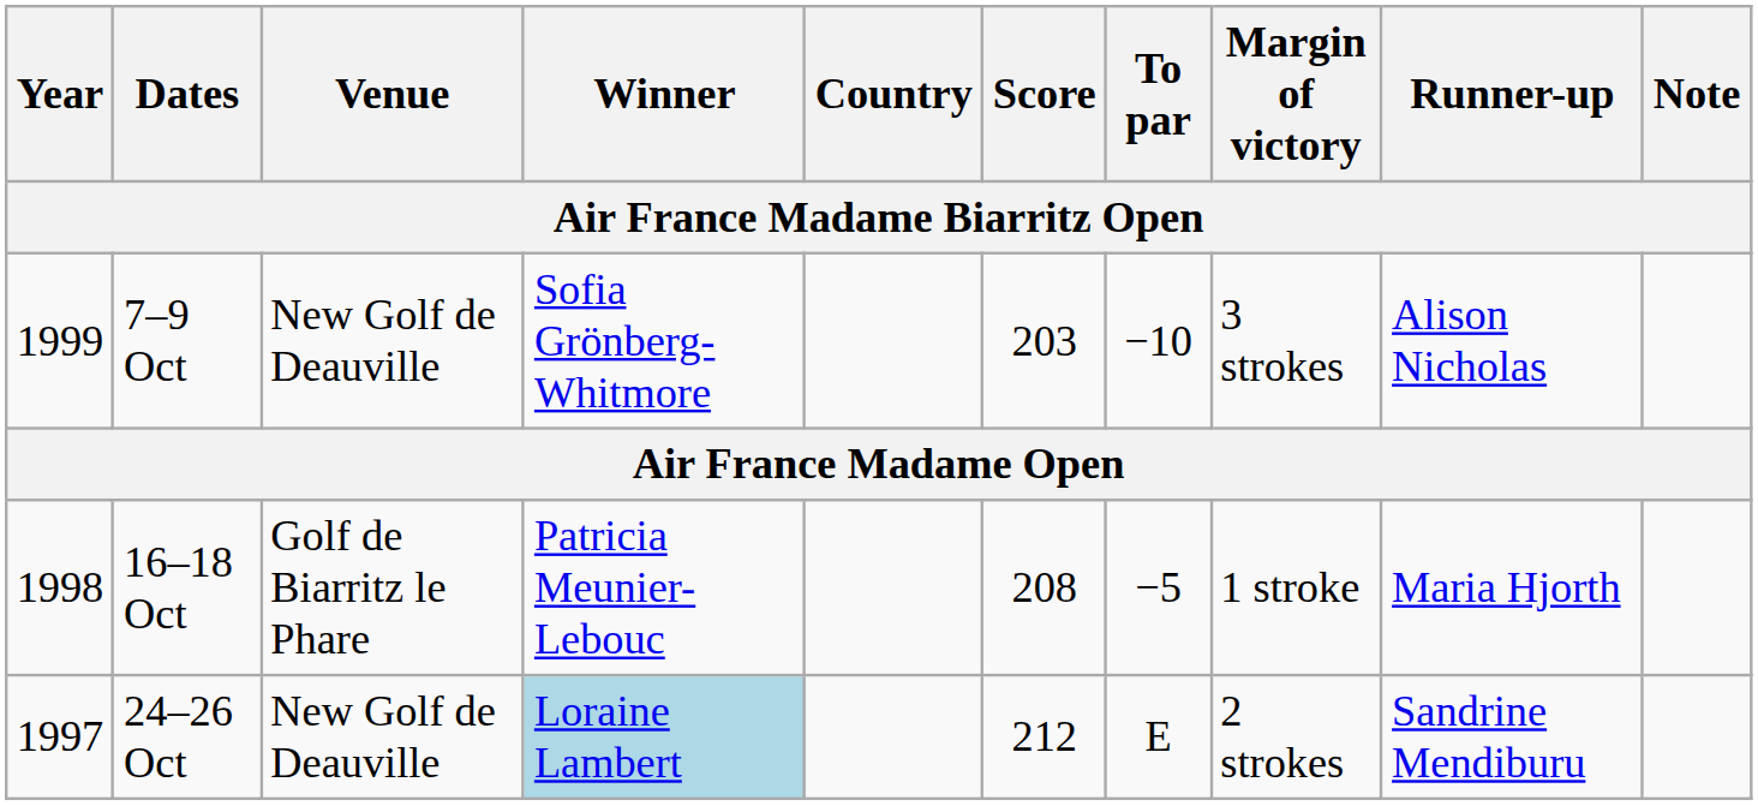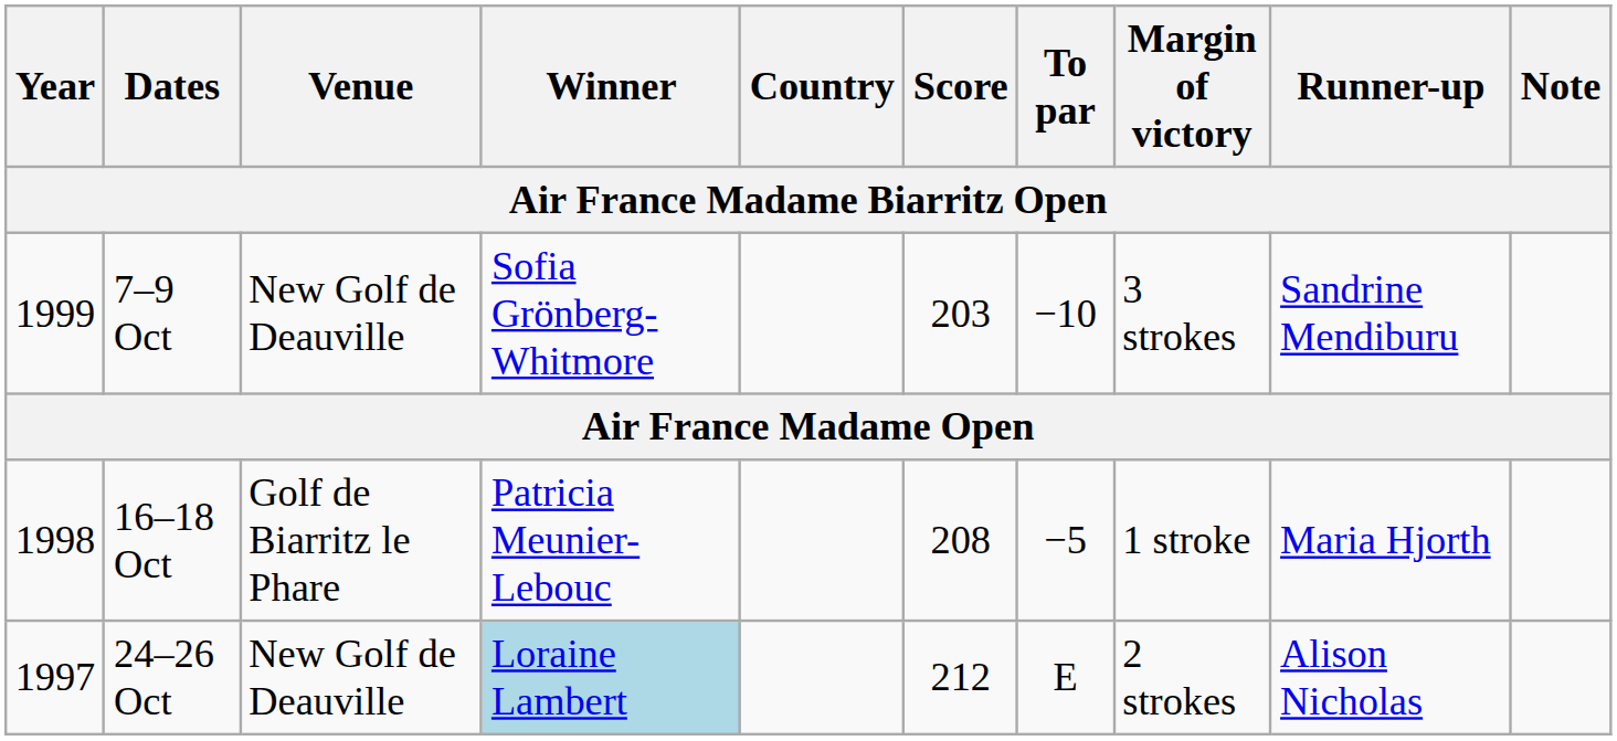 <table class=wikitable style="font-size:95%">
 <tr>
 <th>Year</th>
 <th>Dates</th>
 <th>Venue</th>
 <th>Winner</th>
 <th>Country</th>
 <th>Score</th>
 <th>To par</th>
 <th>Margin<br>of victory</th>
 <th>Runner-up</th>
 <th>Note</th>
 </tr>
 <tr>
 <th colspan=10>Air France Madame Biarritz Open</th>
 </tr>
 <tr>
 <td>1999</td>
 <td>7–9 Oct</td>
 <td>New Golf de Deauville</td>
 <td><a href='#'>Sofia Grönberg-Whitmore</a></td>
 <td></td>
 <td align=center>203</td>
 <td align=center>−10</td>
 <td>3 strokes</td>
-<td> <a href='#'>Alison Nicholas</a></td>
+<td> <a href='#'>Sandrine Mendiburu</a></td>
 <td></td>
 </tr>
 <tr>
 <th colspan=10>Air France Madame Open</th>
 </tr>
 <tr>
 <td>1998</td>
 <td>16–18 Oct</td>
 <td>Golf de Biarritz le Phare</td>
 <td><a href='#'>Patricia Meunier-Lebouc</a></td>
 <td></td>
 <td align=center>208</td>
 <td align=center>−5</td>
 <td>1 stroke</td>
 <td> <a href='#'>Maria Hjorth</a></td>
 <td></td>
 </tr>
 <tr>
 <td>1997</td>
 <td>24–26 Oct</td>
 <td>New Golf de Deauville</td>
 <td style="background: lightblue;"><a href='#'>Loraine Lambert</a></td>
 <td></td>
 <td align=center>212</td>
 <td align=center>E</td>
 <td>2 strokes</td>
-<td> <a href='#'>Sandrine Mendiburu</a></td>
+<td> <a href='#'>Alison Nicholas</a></td>
 <td></td>
 </tr>
 </table>
